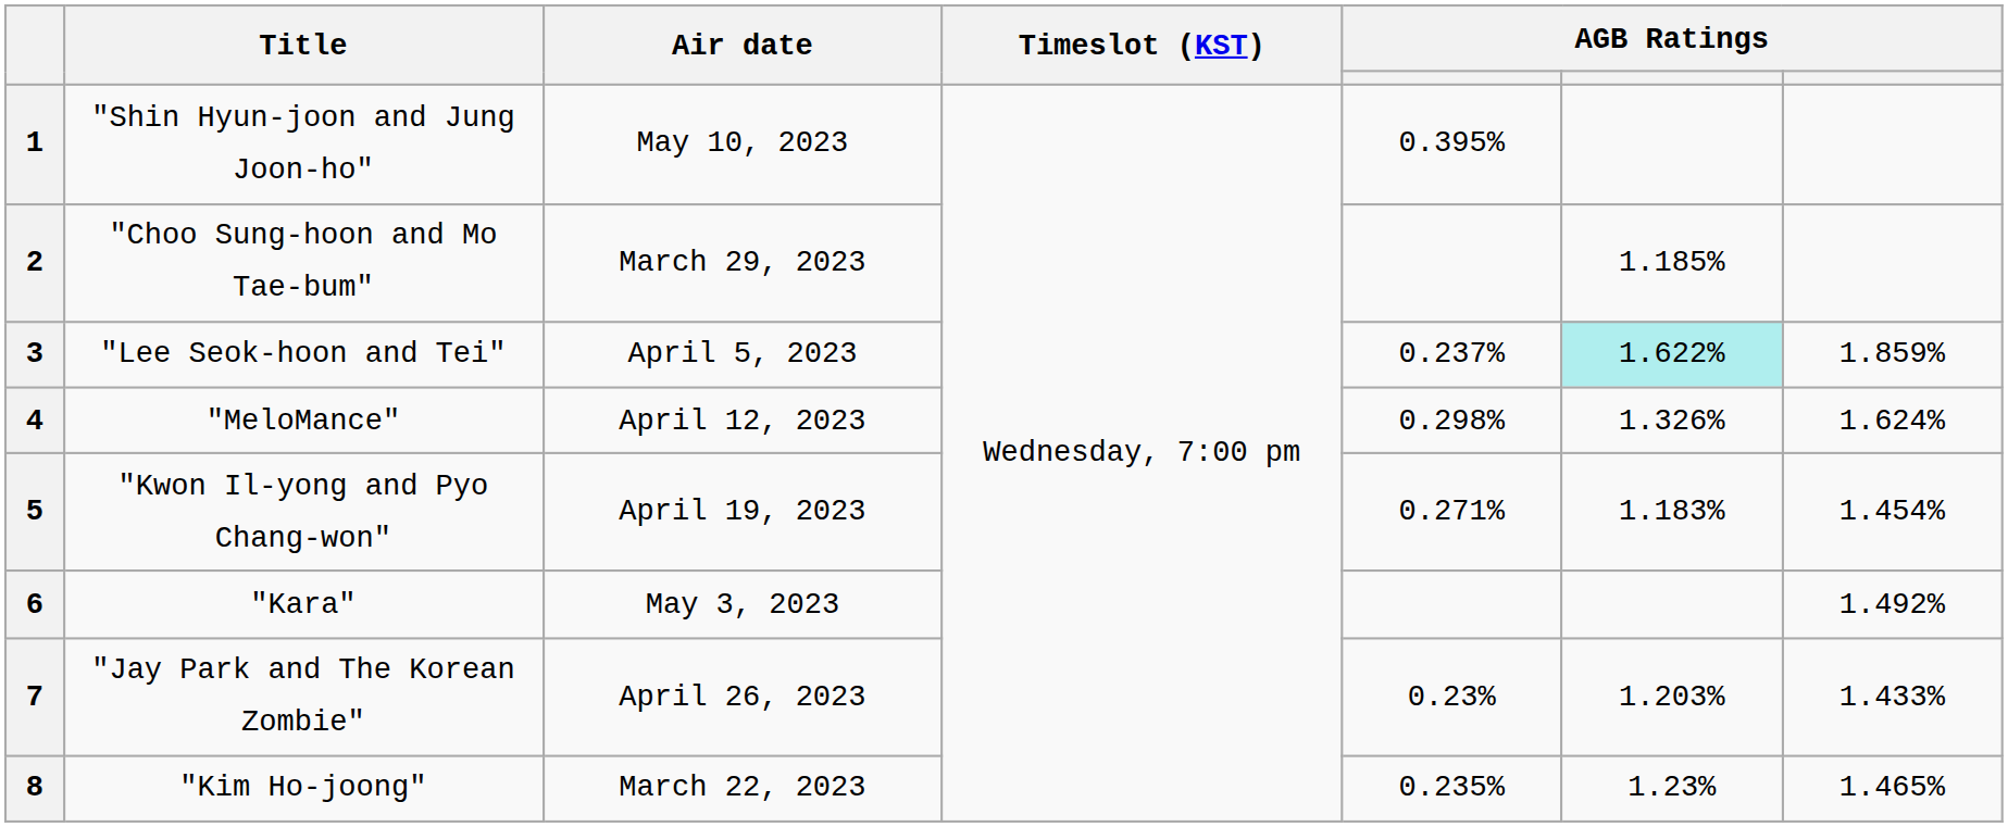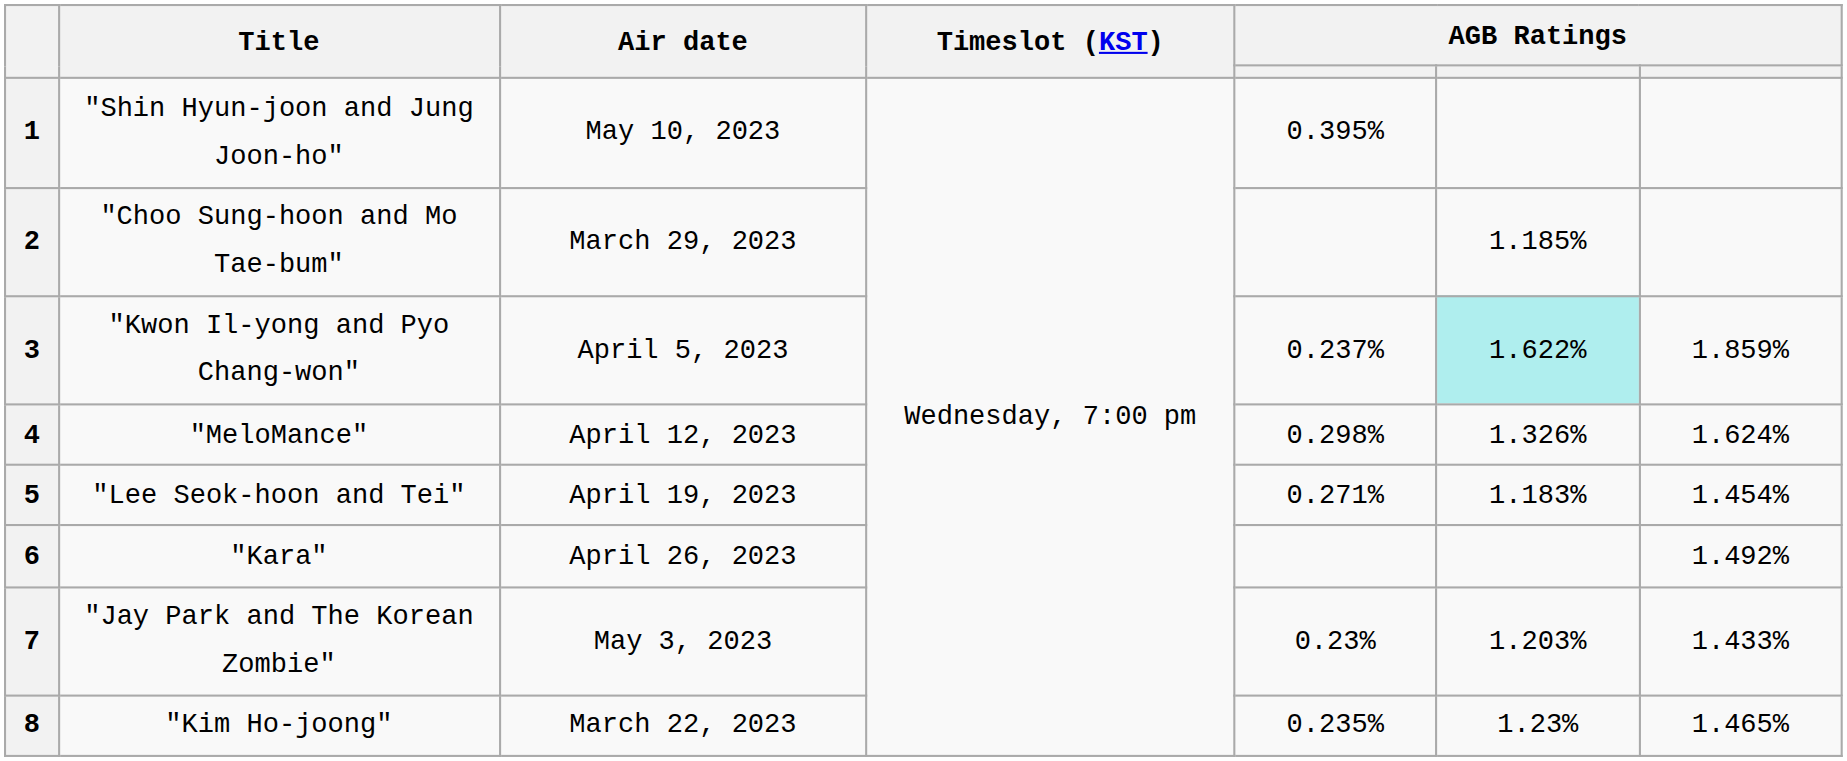 <table class="sortable wikitable plainrowheaders mw-collapsible" style="text-align:center; line-height:23px; width:100%;">
 <tr>
 <th rowspan=2 class="unsortable"></th>
 <th rowspan=2 class="unsortable" width=24%>Title</th>
 <th rowspan=2 class="unsortable" width=20%>Air date</th>
 <th rowspan=2 class="unsortable" width=20%>Timeslot (<a href='#'>KST</a>)</th>
 <th colspan=3>AGB Ratings</th>
 </tr>
 <tr>
 <th></th>
 <th></th>
 <th></th>
 </tr>
 <tr>
 <th>1</th>
 <td>"Shin Hyun-joon and Jung Joon-ho"</td>
 <td>May 10, 2023</td>
 <td rowspan="9">Wednesday, 7:00 pm</td>
 <td>0.395%</td>
 <td></td>
 <td></td>
 </tr>
 <tr>
 <th>2</th>
 <td>"Choo Sung-hoon and Mo Tae-bum"</td>
 <td>March 29, 2023</td>
 <td></td>
 <td>1.185%</td>
 <td></td>
 </tr>
 <tr>
 <th>3</th>
-<td>"Lee Seok-hoon and Tei"</td>
+<td>"Kwon Il-yong and Pyo Chang-won"</td>
 <td>April 5, 2023</td>
 <td>0.237%</td>
 <td style="background: paleturquoise;">1.622%</td>
 <td>1.859%</td>
 </tr>
 <tr>
 <th>4</th>
 <td>"MeloMance"</td>
 <td>April 12, 2023</td>
 <td>0.298%</td>
 <td>1.326%</td>
 <td>1.624%</td>
 </tr>
 <tr>
 <th>5</th>
-<td>"Kwon Il-yong and Pyo Chang-won"</td>
+<td>"Lee Seok-hoon and Tei"</td>
 <td>April 19, 2023</td>
 <td>0.271%</td>
 <td>1.183%</td>
 <td>1.454%</td>
 </tr>
 <tr>
 <th>6</th>
 <td>"Kara"</td>
-<td>May 3, 2023</td>
+<td>April 26, 2023</td>
 <td></td>
 <td></td>
 <td>1.492%</td>
 </tr>
 <tr>
 <th>7</th>
 <td>"Jay Park and The Korean Zombie"</td>
-<td>April 26, 2023</td>
+<td>May 3, 2023</td>
 <td>0.23%</td>
 <td>1.203%</td>
 <td>1.433%</td>
 </tr>
 <tr>
 <th>8</th>
 <td>"Kim Ho-joong"</td>
 <td>March 22, 2023</td>
 <td>0.235%</td>
 <td>1.23%</td>
 <td>1.465%</td>
 </tr>
 </table>
